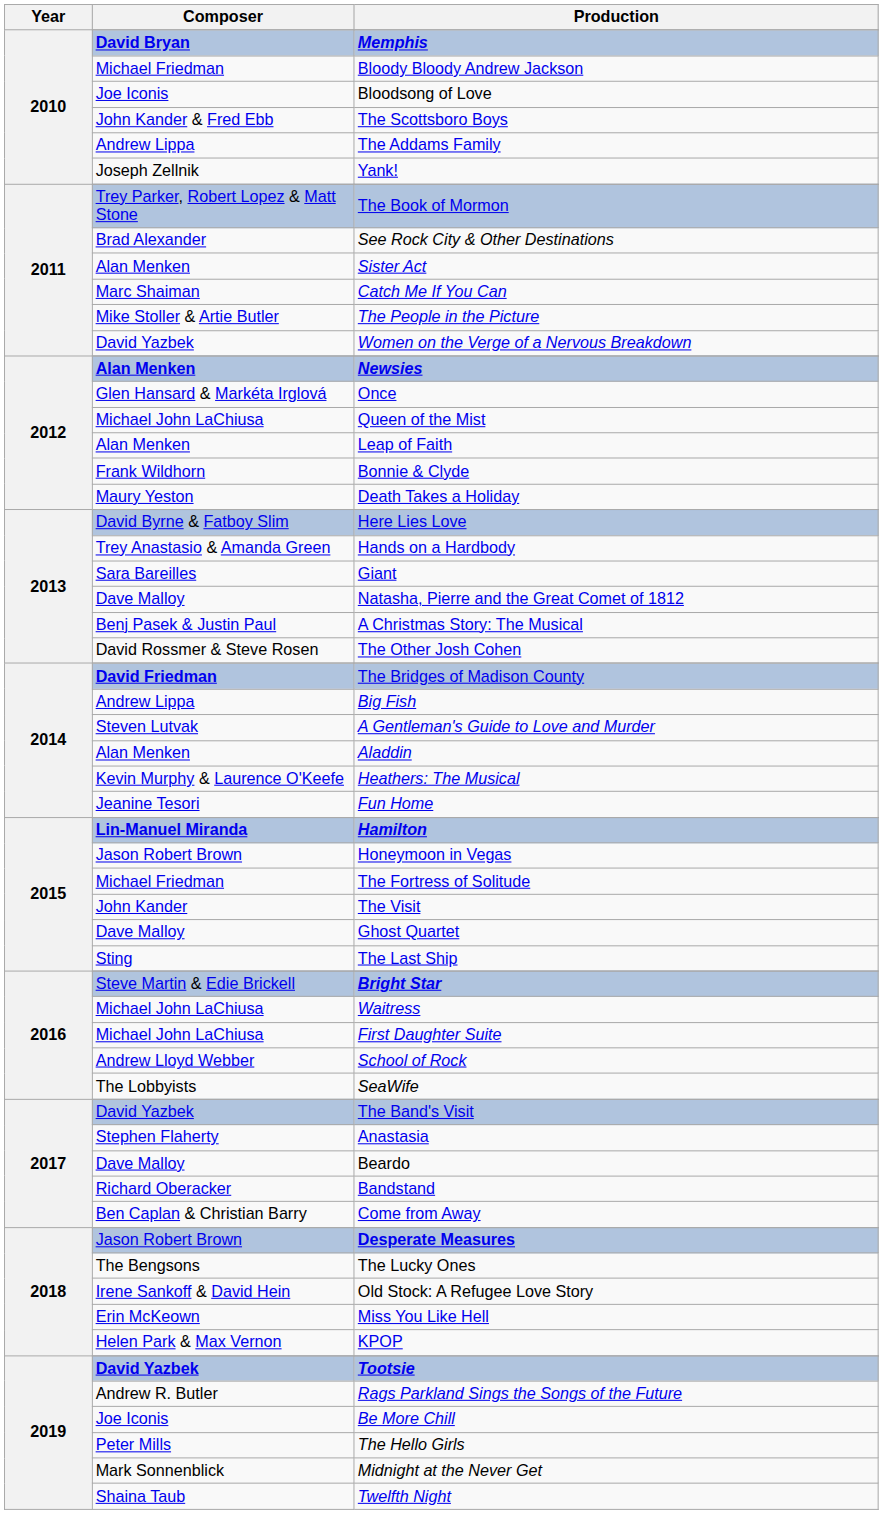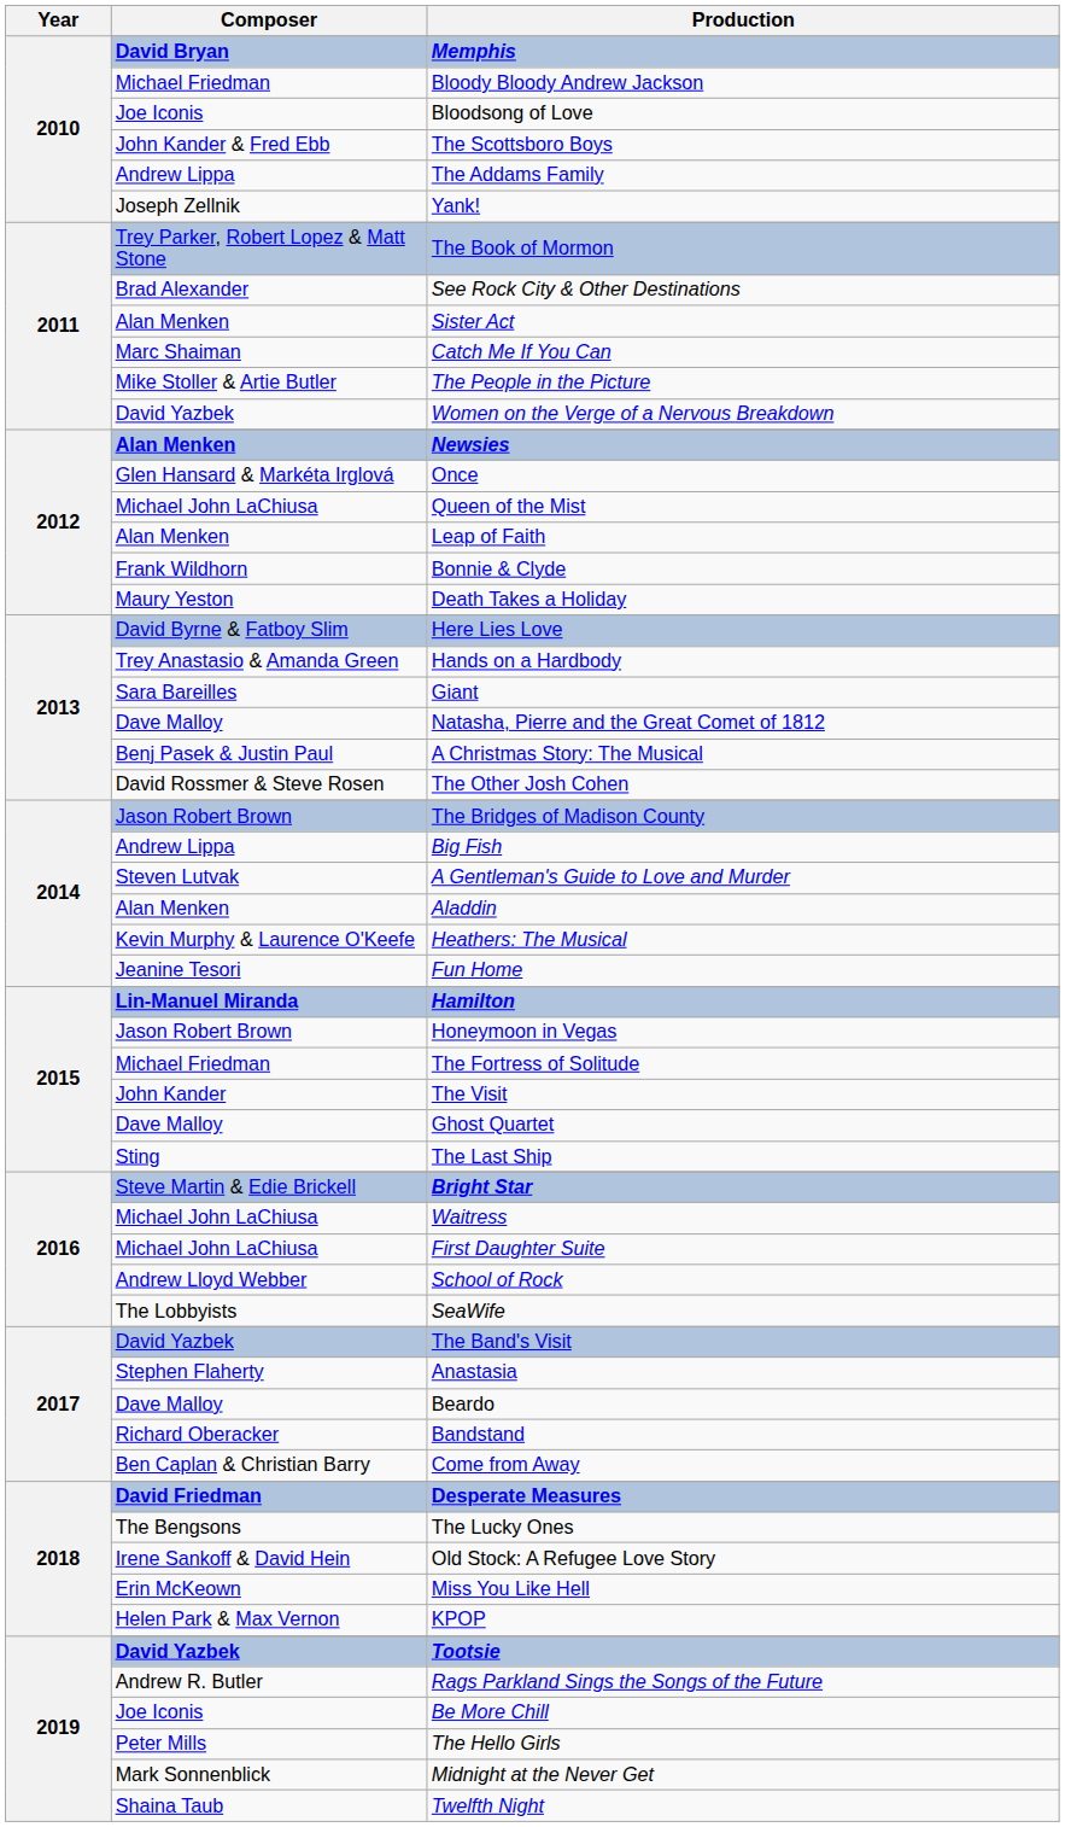 <table class="wikitable" style="width:98%;">
 <tr style="background:#bebebe;">
 <th style="width:10%;">Year</th>
 <th style="width:30%;">Composer</th>
 <th style="width:60%;">Production</th>
 </tr>
 <tr>
 <th rowspan="7">2010</th>
 </tr>
 <tr style="background:#B0C4DE">
 <td><strong><a href='#'>David Bryan</a></strong></td>
 <td><strong><em><a href='#'>Memphis</a><em> <strong></td>
 </tr>
 <tr>
 <td><a href='#'>Michael Friedman</a></td>
 <td></em><a href='#'>Bloody Bloody Andrew Jackson</a><em></td>
 </tr>
 <tr>
 <td><a href='#'>Joe Iconis</a></td>
 <td></em>Bloodsong of Love<em></td>
 </tr>
 <tr>
 <td><a href='#'>John Kander</a> & <a href='#'>Fred Ebb</a></td>
 <td></em><a href='#'>The Scottsboro Boys</a><em></td>
 </tr>
 <tr>
 <td><a href='#'>Andrew Lippa</a></td>
 <td></em><a href='#'>The Addams Family</a><em></td>
 </tr>
 <tr>
 <td>Joseph Zellnik</td>
 <td></em><a href='#'>Yank!</a><em></td>
 </tr>
 <tr>
 <th rowspan="7">2011</th>
 </tr>
 <tr style="background:#B0C4DE">
 <td></strong><a href='#'>Trey Parker</a>, <a href='#'>Robert Lopez</a> & <a href='#'>Matt Stone</a><strong></td>
 <td></em></strong><a href='#'>The Book of Mormon</a></em> </strong></td>
 </tr>
 <tr>
 <td><a href='#'>Brad Alexander</a></td>
 <td><em>See Rock City & Other Destinations</em></td>
 </tr>
 <tr>
 <td><a href='#'>Alan Menken</a></td>
 <td><em><a href='#'>Sister Act</a></em></td>
 </tr>
 <tr>
 <td><a href='#'>Marc Shaiman</a></td>
 <td><em><a href='#'>Catch Me If You Can</a></em></td>
 </tr>
 <tr>
 <td><a href='#'>Mike Stoller</a> & <a href='#'>Artie Butler</a></td>
 <td><em><a href='#'>The People in the Picture</a></em></td>
 </tr>
 <tr>
 <td><a href='#'>David Yazbek</a></td>
 <td><em><a href='#'>Women on the Verge of a Nervous Breakdown</a></em></td>
 </tr>
 <tr>
 <th rowspan="7">2012</th>
 </tr>
 <tr style="background:#B0C4DE">
 <td><strong><a href='#'>Alan Menken</a></strong></td>
 <td><strong><em><a href='#'>Newsies</a><em> <strong></td>
 </tr>
 <tr>
 <td><a href='#'>Glen Hansard</a> & <a href='#'>Markéta Irglová</a></td>
 <td></em><a href='#'>Once</a><em></td>
 </tr>
 <tr>
 <td><a href='#'>Michael John LaChiusa</a></td>
 <td></em><a href='#'>Queen of the Mist</a><em></td>
 </tr>
 <tr>
 <td><a href='#'>Alan Menken</a></td>
 <td></em><a href='#'>Leap of Faith</a><em></td>
 </tr>
 <tr>
 <td><a href='#'>Frank Wildhorn</a></td>
 <td></em><a href='#'>Bonnie & Clyde</a><em></td>
 </tr>
 <tr>
 <td><a href='#'>Maury Yeston</a></td>
 <td></em><a href='#'>Death Takes a Holiday</a><em></td>
 </tr>
 <tr>
 <th rowspan="7">2013</th>
 </tr>
 <tr style="background:#B0C4DE">
 <td></strong><a href='#'>David Byrne</a> & <a href='#'>Fatboy Slim</a><strong></td>
 <td></em></strong><a href='#'>Here Lies Love</a><strong><em></td>
 </tr>
 <tr>
 <td><a href='#'>Trey Anastasio</a> & <a href='#'>Amanda Green</a></td>
 <td></em><a href='#'>Hands on a Hardbody</a><em></td>
 </tr>
 <tr>
 <td><a href='#'>Sara Bareilles</a></td>
 <td></em><a href='#'>Giant</a><em></td>
 </tr>
 <tr>
 <td><a href='#'>Dave Malloy</a></td>
 <td></em><a href='#'>Natasha, Pierre and the Great Comet of 1812</a><em></td>
 </tr>
 <tr>
 <td><a href='#'>Benj Pasek & Justin Paul</a></td>
 <td></em><a href='#'>A Christmas Story: The Musical</a><em></td>
 </tr>
 <tr>
 <td>David Rossmer & Steve Rosen</td>
 <td></em><a href='#'>The Other Josh Cohen</a><em></td>
 </tr>
 <tr>
 <th rowspan="7">2014</th>
 </tr>
 <tr style="background:#B0C4DE">
-<td><strong><a href='#'>David Friedman</a></strong></td>
+<td></strong><a href='#'>Jason Robert Brown</a><strong></td>
 <td></em></strong><a href='#'>The Bridges of Madison County</a></em> </strong></td>
 </tr>
 <tr>
 <td><a href='#'>Andrew Lippa</a></td>
 <td><em><a href='#'>Big Fish</a></em></td>
 </tr>
 <tr>
 <td><a href='#'>Steven Lutvak</a></td>
 <td><em><a href='#'>A Gentleman's Guide to Love and Murder</a></em></td>
 </tr>
 <tr>
 <td><a href='#'>Alan Menken</a></td>
 <td><em><a href='#'>Aladdin</a></em></td>
 </tr>
 <tr>
 <td><a href='#'>Kevin Murphy</a> & <a href='#'>Laurence O'Keefe</a></td>
 <td><em><a href='#'>Heathers: The Musical</a></em></td>
 </tr>
 <tr>
 <td><a href='#'>Jeanine Tesori</a></td>
 <td><em><a href='#'>Fun Home</a></em></td>
 </tr>
 <tr>
 <th rowspan="7">2015</th>
 </tr>
 <tr style="background:#B0C4DE">
 <td><strong><a href='#'>Lin-Manuel Miranda</a></strong></td>
 <td><strong><em><a href='#'>Hamilton</a><em> <strong></td>
 </tr>
 <tr>
 <td><a href='#'>Jason Robert Brown</a></td>
 <td></em><a href='#'>Honeymoon in Vegas</a><em></td>
 </tr>
 <tr>
 <td><a href='#'>Michael Friedman</a></td>
 <td></em><a href='#'>The Fortress of Solitude</a><em></td>
 </tr>
 <tr>
 <td><a href='#'>John Kander</a></td>
 <td></em><a href='#'>The Visit</a><em></td>
 </tr>
 <tr>
 <td><a href='#'>Dave Malloy</a></td>
 <td></em><a href='#'>Ghost Quartet</a><em></td>
 </tr>
 <tr>
 <td><a href='#'>Sting</a></td>
 <td></em><a href='#'>The Last Ship</a><em></td>
 </tr>
 <tr>
 <th rowspan="6">2016</th>
 </tr>
 <tr style="background:#B0C4DE">
 <td></strong><a href='#'>Steve Martin</a> & <a href='#'>Edie Brickell</a></em></strong></td>
 <td><strong><em><a href='#'>Bright Star</a></em> <strong></td>
 </tr>
 <tr>
 <td><a href='#'>Michael John LaChiusa</a></td>
 <td><em><a href='#'>Waitress</a></em></td>
 </tr>
 <tr>
 <td><a href='#'>Michael John LaChiusa</a></td>
 <td><em><a href='#'>First Daughter Suite</a></em></td>
 </tr>
 <tr>
 <td><a href='#'>Andrew Lloyd Webber</a></td>
 <td><em><a href='#'>School of Rock</a></em></td>
 </tr>
 <tr>
 <td>The Lobbyists</td>
 <td><em>SeaWife</em></td>
 </tr>
 <tr>
 <th rowspan="6">2017</th>
 </tr>
 <tr style="background:#B0C4DE">
 <td></strong><a href='#'>David Yazbek</a><strong></td>
 <td></em></strong><a href='#'>The Band's Visit</a><em> </strong></td>
 </tr>
 <tr>
 <td><a href='#'>Stephen Flaherty</a></td>
 <td></em><a href='#'>Anastasia</a><em></td>
 </tr>
 <tr>
 <td><a href='#'>Dave Malloy</a></td>
 <td></em>Beardo<em></td>
 </tr>
 <tr>
 <td><a href='#'>Richard Oberacker</a></td>
 <td></em><a href='#'>Bandstand</a><em></td>
 </tr>
 <tr>
 <td><a href='#'>Ben Caplan</a> & Christian Barry</td>
 <td></em><a href='#'>Come from Away</a><em></td>
 </tr>
 <tr>
 <th rowspan="6">2018</th>
 </tr>
 <tr style="background:#B0C4DE">
-<td></strong><a href='#'>Jason Robert Brown</a><strong></td>
+<td><strong><a href='#'>David Friedman</a></strong></td>
 <td><strong><a href='#'></em>Desperate Measures<em></a></strong></td>
 </tr>
 <tr>
 <td>The Bengsons</td>
 <td></em>The Lucky Ones<em></td>
 </tr>
 <tr>
 <td><a href='#'>Irene Sankoff</a> & <a href='#'>David Hein</a></td>
 <td></em>Old Stock: A Refugee Love Story<em></td>
 </tr>
 <tr>
 <td><a href='#'>Erin McKeown</a></td>
 <td></em><a href='#'>Miss You Like Hell</a><em></td>
 </tr>
 <tr>
 <td><a href='#'>Helen Park</a> & <a href='#'>Max Vernon</a></td>
 <td></em><a href='#'>KPOP</a><em></td>
 </tr>
 <tr>
 <th rowspan="7">2019</th>
 </tr>
 <tr style="background:#B0C4DE">
 <td><strong><a href='#'>David Yazbek</a></strong></td>
 <td><strong><em><a href='#'>Tootsie</a></em> <strong></td>
 </tr>
 <tr>
 <td>Andrew R. Butler</td>
 <td><em><a href='#'>Rags Parkland Sings the Songs of the Future</a></em></td>
 </tr>
 <tr>
 <td><a href='#'>Joe Iconis</a></td>
 <td><em><a href='#'>Be More Chill</a></em></td>
 </tr>
 <tr>
 <td><a href='#'>Peter Mills</a></td>
 <td><em>The Hello Girls</em></td>
 </tr>
 <tr>
 <td>Mark Sonnenblick</td>
 <td><em>Midnight at the Never Get</em></td>
 </tr>
 <tr>
 <td><a href='#'>Shaina Taub</a></td>
 <td><em><a href='#'>Twelfth Night</a></em></td>
 </tr>
 </table>
